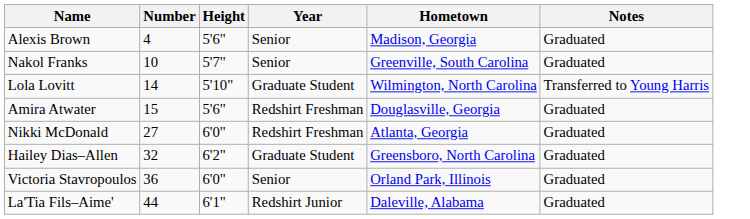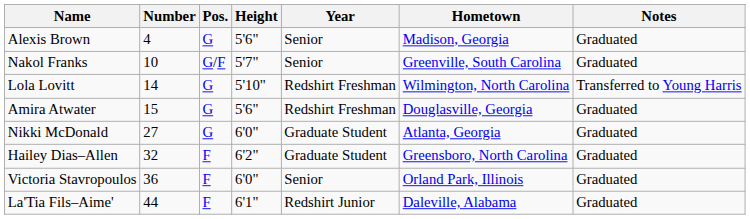 <table class="wikitable sortable" border="1">
 <tr>
 <th>Name</th>
 <th>Number</th>
+<th>Pos.</th>
 <th>Height</th>
 <th>Year</th>
 <th>Hometown</th>
 <th class="wikitable">Notes</th>
 </tr>
 <tr>
 <td>Alexis Brown</td>
 <td>4</td>
+<td><a href='#'>G</a></td>
 <td>5'6"</td>
 <td>Senior</td>
 <td><a href='#'>Madison, Georgia</a></td>
 <td>Graduated</td>
 </tr>
 <tr>
 <td>Nakol Franks</td>
 <td>10</td>
+<td><a href='#'>G</a>/<a href='#'>F</a></td>
 <td>5'7"</td>
 <td>Senior</td>
 <td><a href='#'>Greenville, South Carolina</a></td>
 <td>Graduated</td>
 </tr>
 <tr>
 <td>Lola Lovitt</td>
 <td>14</td>
+<td><a href='#'>G</a></td>
 <td>5'10"</td>
-<td>Graduate Student</td>
+<td>Redshirt Freshman</td>
 <td><a href='#'>Wilmington, North Carolina</a></td>
 <td>Transferred to <a href='#'>Young Harris</a></td>
 </tr>
 <tr>
 <td>Amira Atwater</td>
 <td>15</td>
+<td><a href='#'>G</a></td>
 <td>5'6"</td>
 <td>Redshirt Freshman</td>
 <td><a href='#'>Douglasville, Georgia</a></td>
 <td>Graduated</td>
 </tr>
 <tr>
 <td>Nikki McDonald</td>
 <td>27</td>
+<td><a href='#'>G</a></td>
 <td>6'0"</td>
-<td>Redshirt Freshman</td>
+<td>Graduate Student</td>
 <td><a href='#'>Atlanta, Georgia</a></td>
 <td>Graduated</td>
 </tr>
 <tr>
 <td>Hailey Dias–Allen</td>
 <td>32</td>
+<td><a href='#'>F</a></td>
 <td>6'2"</td>
 <td>Graduate Student</td>
 <td><a href='#'>Greensboro, North Carolina</a></td>
 <td>Graduated</td>
 </tr>
 <tr>
 <td>Victoria Stavropoulos</td>
 <td>36</td>
+<td><a href='#'>F</a></td>
 <td>6'0"</td>
 <td>Senior</td>
 <td><a href='#'>Orland Park, Illinois</a></td>
 <td>Graduated</td>
 </tr>
 <tr>
 <td>La'Tia Fils–Aime'</td>
 <td>44</td>
+<td><a href='#'>F</a></td>
 <td>6'1"</td>
 <td>Redshirt Junior</td>
 <td><a href='#'>Daleville, Alabama</a></td>
 <td>Graduated</td>
 </tr>
 </table>
